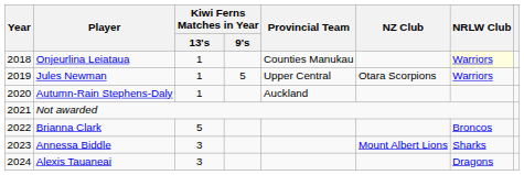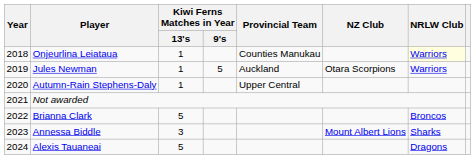 <table class="wikitable">
 <tr>
 <th rowspan=2>Year</th>
 <th rowspan=2>Player</th>
 <th colspan=2>Kiwi Ferns<br>Matches in Year</th>
 <th rowspan=2>Provincial Team</th>
 <th rowspan=2>NZ Club</th>
 <th rowspan=2>NRLW Club</th>
 <th rowspan=2></th>
 </tr>
 <tr>
 <th>13's</th>
 <th>9's</th>
 </tr>
 <tr>
 <td>2018</td>
 <td><a href='#'>Onjeurlina Leiataua</a></td>
 <td align=center>1</td>
 <td align=center></td>
 <td>Counties Manukau</td>
 <td></td>
 <td style="background: lightyellow;"> <a href='#'>Warriors</a></td>
 <td></td>
 </tr>
 <tr>
 <td>2019</td>
 <td><a href='#'>Jules Newman</a></td>
 <td align=center>1</td>
 <td align=center>5</td>
-<td>Upper Central</td>
+<td>Auckland</td>
 <td>Otara Scorpions</td>
 <td> <a href='#'>Warriors</a></td>
 <td></td>
 </tr>
 <tr>
 <td>2020</td>
 <td><a href='#'>Autumn-Rain Stephens-Daly</a></td>
 <td align=center>1</td>
 <td align=center></td>
-<td>Auckland</td>
+<td>Upper Central</td>
 <td></td>
 <td align=center></td>
 <td></td>
 </tr>
 <tr>
 <td>2021</td>
 <td colspan=6><em>Not awarded</em></td>
 <td></td>
 </tr>
 <tr>
 <td>2022</td>
 <td><a href='#'>Brianna Clark</a></td>
 <td align=center>5</td>
 <td align=center></td>
 <td></td>
 <td></td>
 <td> <a href='#'>Broncos</a></td>
 <td></td>
 </tr>
 <tr>
 <td>2023</td>
 <td><a href='#'>Annessa Biddle</a></td>
 <td align=center>3</td>
 <td align=center></td>
 <td></td>
 <td><a href='#'>Mount Albert Lions</a></td>
 <td> <a href='#'>Sharks</a></td>
 <td></td>
 </tr>
 <tr>
 <td>2024</td>
 <td><a href='#'>Alexis Tauaneai</a></td>
-<td align=center>3</td>
+<td align=center>5</td>
 <td align=center></td>
 <td align=center></td>
 <td align=center></td>
 <td> <a href='#'>Dragons</a></td>
 <td></td>
 </tr>
 </table>
